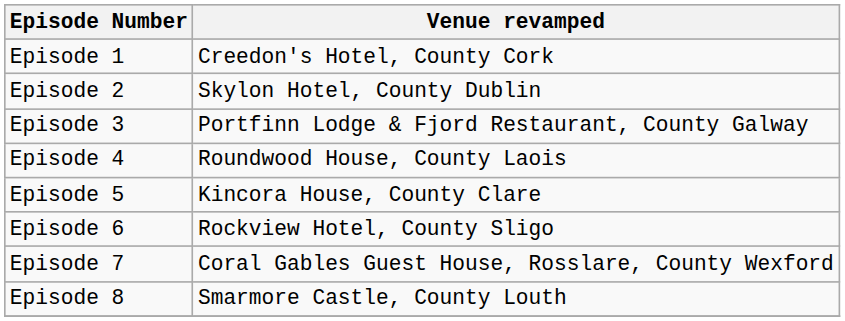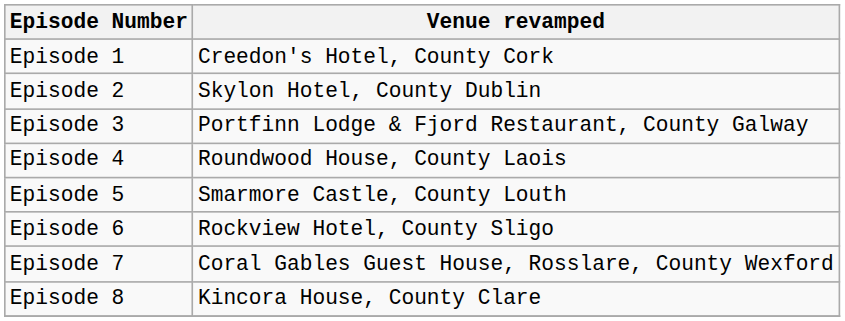 <table class="wikitable">
 <tr>
 <th>Episode Number</th>
 <th>Venue revamped</th>
 </tr>
 <tr>
 <td>Episode 1</td>
 <td>Creedon's Hotel, County Cork</td>
 </tr>
 <tr>
 <td>Episode 2</td>
 <td>Skylon Hotel, County Dublin</td>
 </tr>
 <tr>
 <td>Episode 3</td>
 <td>Portfinn Lodge & Fjord Restaurant, County Galway</td>
 </tr>
 <tr>
 <td>Episode 4</td>
 <td>Roundwood House, County Laois</td>
 </tr>
 <tr>
 <td>Episode 5</td>
-<td>Kincora House, County Clare</td>
+<td>Smarmore Castle, County Louth</td>
 </tr>
 <tr>
 <td>Episode 6</td>
 <td>Rockview Hotel, County Sligo</td>
 </tr>
 <tr>
 <td>Episode 7</td>
 <td>Coral Gables Guest House, Rosslare, County Wexford</td>
 </tr>
 <tr>
 <td>Episode 8</td>
-<td>Smarmore Castle, County Louth</td>
+<td>Kincora House, County Clare</td>
 </tr>
 <tr>
 </tr>
 </table>
